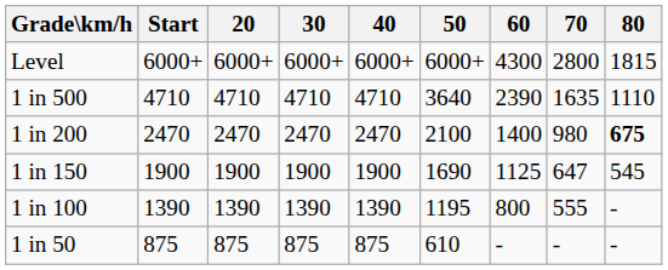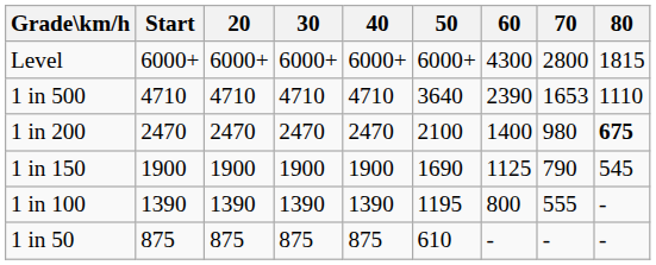 <table class="wikitable">
 <tr>
 <th>Grade\km/h</th>
 <th>Start</th>
 <th>20</th>
 <th>30</th>
 <th>40</th>
 <th>50</th>
 <th>60</th>
 <th>70</th>
 <th>80</th>
 </tr>
 <tr>
 <td>Level</td>
 <td>6000+</td>
 <td>6000+</td>
 <td>6000+</td>
 <td>6000+</td>
 <td>6000+</td>
 <td>4300</td>
 <td>2800</td>
 <td>1815</td>
 </tr>
 <tr>
 <td>1 in 500</td>
 <td>4710</td>
 <td>4710</td>
 <td>4710</td>
 <td>4710</td>
 <td>3640</td>
 <td>2390</td>
-<td>1635</td>
+<td>1653</td>
 <td>1110</td>
 </tr>
 <tr>
 <td>1 in 200</td>
 <td>2470</td>
 <td>2470</td>
 <td>2470</td>
 <td>2470</td>
 <td>2100</td>
 <td>1400</td>
 <td>980</td>
 <td><strong>675</strong></td>
 </tr>
 <tr>
 <td>1 in 150</td>
 <td>1900</td>
 <td>1900</td>
 <td>1900</td>
 <td>1900</td>
 <td>1690</td>
 <td>1125</td>
-<td>647</td>
+<td>790</td>
 <td>545</td>
 </tr>
 <tr>
 <td>1 in 100</td>
 <td>1390</td>
 <td>1390</td>
 <td>1390</td>
 <td>1390</td>
 <td>1195</td>
 <td>800</td>
 <td>555</td>
 <td>-</td>
 </tr>
 <tr>
 <td>1 in 50</td>
 <td>875</td>
 <td>875</td>
 <td>875</td>
 <td>875</td>
 <td>610</td>
 <td>-</td>
 <td>-</td>
 <td>-</td>
 </tr>
 </table>
